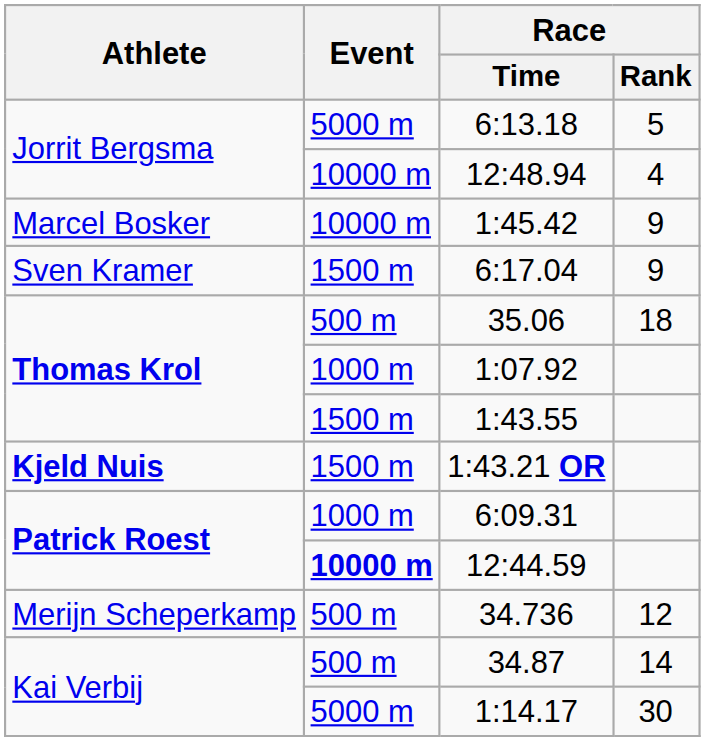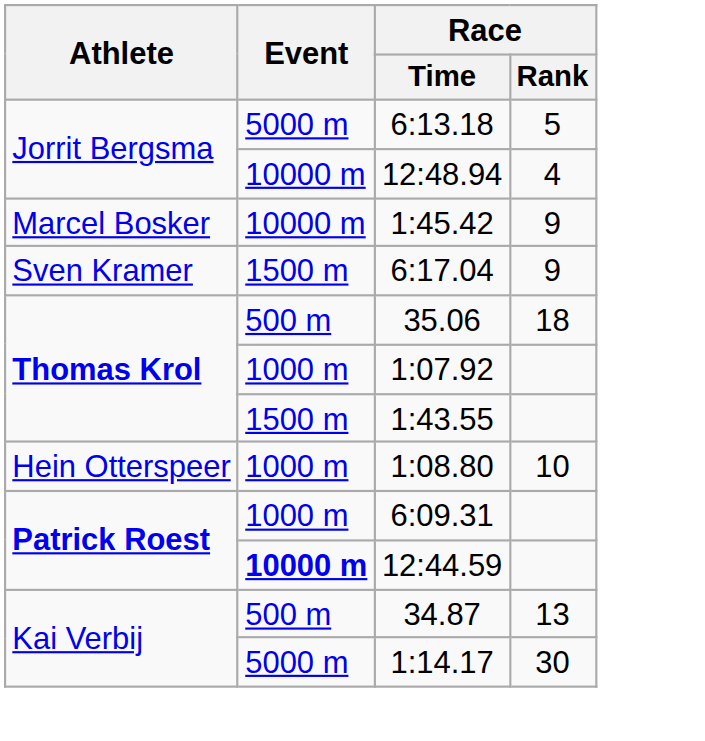 <table class="wikitable" style="font-size:90%">
 <tr>
 <th rowspan=2>Athlete</th>
 <th rowspan=2>Event</th>
 <th colspan="2">Race</th>
 </tr>
 <tr style="font-size:95%">
 <th>Time</th>
 <th>Rank</th>
 </tr>
 <tr align=center>
 <td align=left rowspan=2><a href='#'>Jorrit Bergsma</a></td>
 <td align=left><a href='#'>5000 m</a></td>
 <td>6:13.18</td>
 <td>5</td>
 </tr>
 <tr align=center>
 <td align=left><a href='#'>10000 m</a></td>
 <td>12:48.94</td>
 <td>4</td>
 </tr>
 <tr align=center>
 <td align=left><a href='#'>Marcel Bosker</a></td>
 <td align=left><a href='#'>10000 m</a></td>
 <td>1:45.42</td>
 <td>9</td>
 </tr>
 <tr align=center>
 <td align=left><a href='#'>Sven Kramer</a></td>
 <td align=left><a href='#'>1500 m</a></td>
 <td>6:17.04</td>
 <td>9</td>
 </tr>
 <tr align=center>
 <td align=left rowspan=3><strong><a href='#'>Thomas Krol</a></strong></td>
 <td align=left><a href='#'>500 m</a></td>
 <td>35.06</td>
 <td>18</td>
 </tr>
 <tr align=center>
 <td align=left><a href='#'>1000 m</a></td>
 <td>1:07.92</td>
 <td></td>
 </tr>
 <tr align=center>
 <td align=left><a href='#'>1500 m</a></td>
 <td>1:43.55</td>
 <td></td>
 </tr>
 <tr align=center>
-<td align=left><strong><a href='#'>Kjeld Nuis</a></strong></td>
-<td align=left><a href='#'>1500 m</a></td>
-<td>1:43.21 <strong><a href='#'>OR</a></strong></td>
-<td></td>
+<td align=left><a href='#'>Hein Otterspeer</a></td>
+<td align=left><a href='#'>1000 m</a></td>
+<td>1:08.80</td>
+<td>10</td>
 </tr>
 <tr align=center>
 <td align=left rowspan=2><strong><a href='#'>Patrick Roest</a></strong></td>
 <td align=left><a href='#'>1000 m</a></td>
 <td>6:09.31</td>
 <td></td>
 </tr>
 <tr align=center>
 <td align=left><strong><a href='#'>10000 m</a></strong></td>
 <td>12:44.59</td>
 <td></td>
 </tr>
 <tr align=center>
-<td align=left><a href='#'>Merijn Scheperkamp</a></td>
-<td align=left><a href='#'>500 m</a></td>
-<td>34.736</td>
-<td>12</td>
-</tr>
-<tr align=center>
 <td align=left rowspan=2><a href='#'>Kai Verbij</a></td>
 <td align=left><a href='#'>500 m</a></td>
 <td>34.87</td>
-<td>14</td>
+<td>13</td>
 </tr>
 <tr align=center>
 <td align=left><a href='#'>5000 m</a></td>
 <td>1:14.17</td>
 <td>30</td>
 </tr>
 </table>
